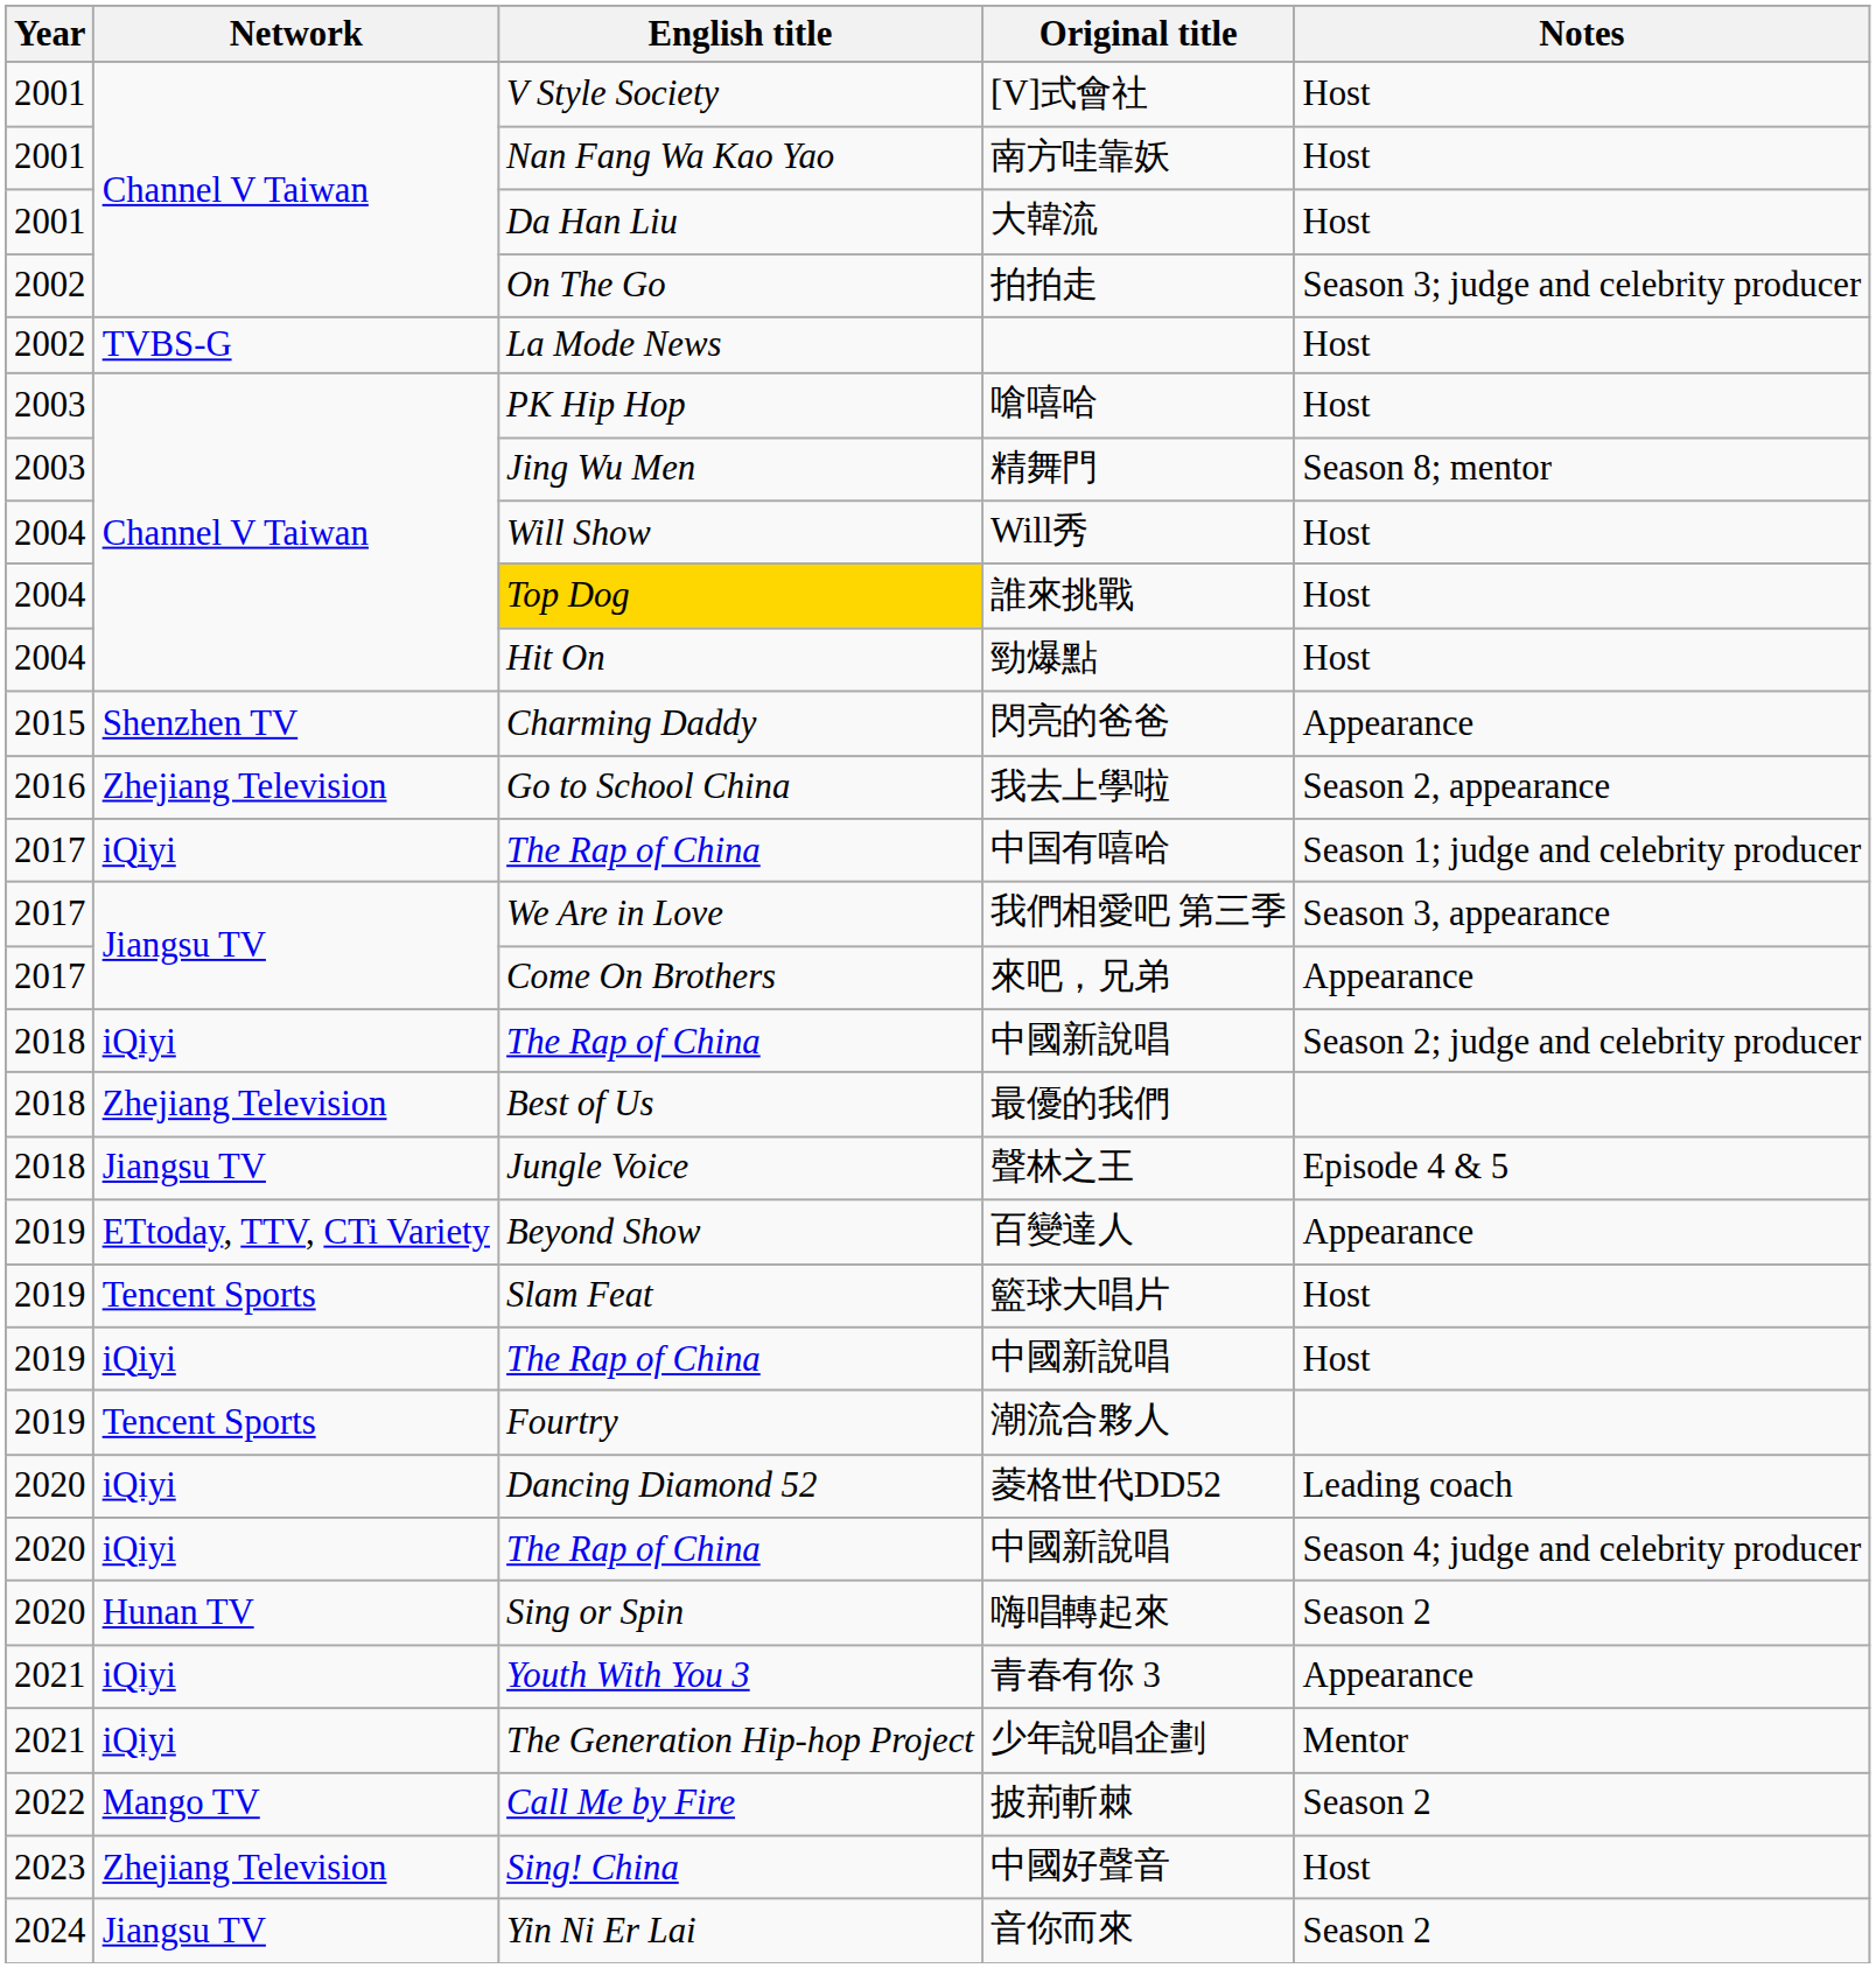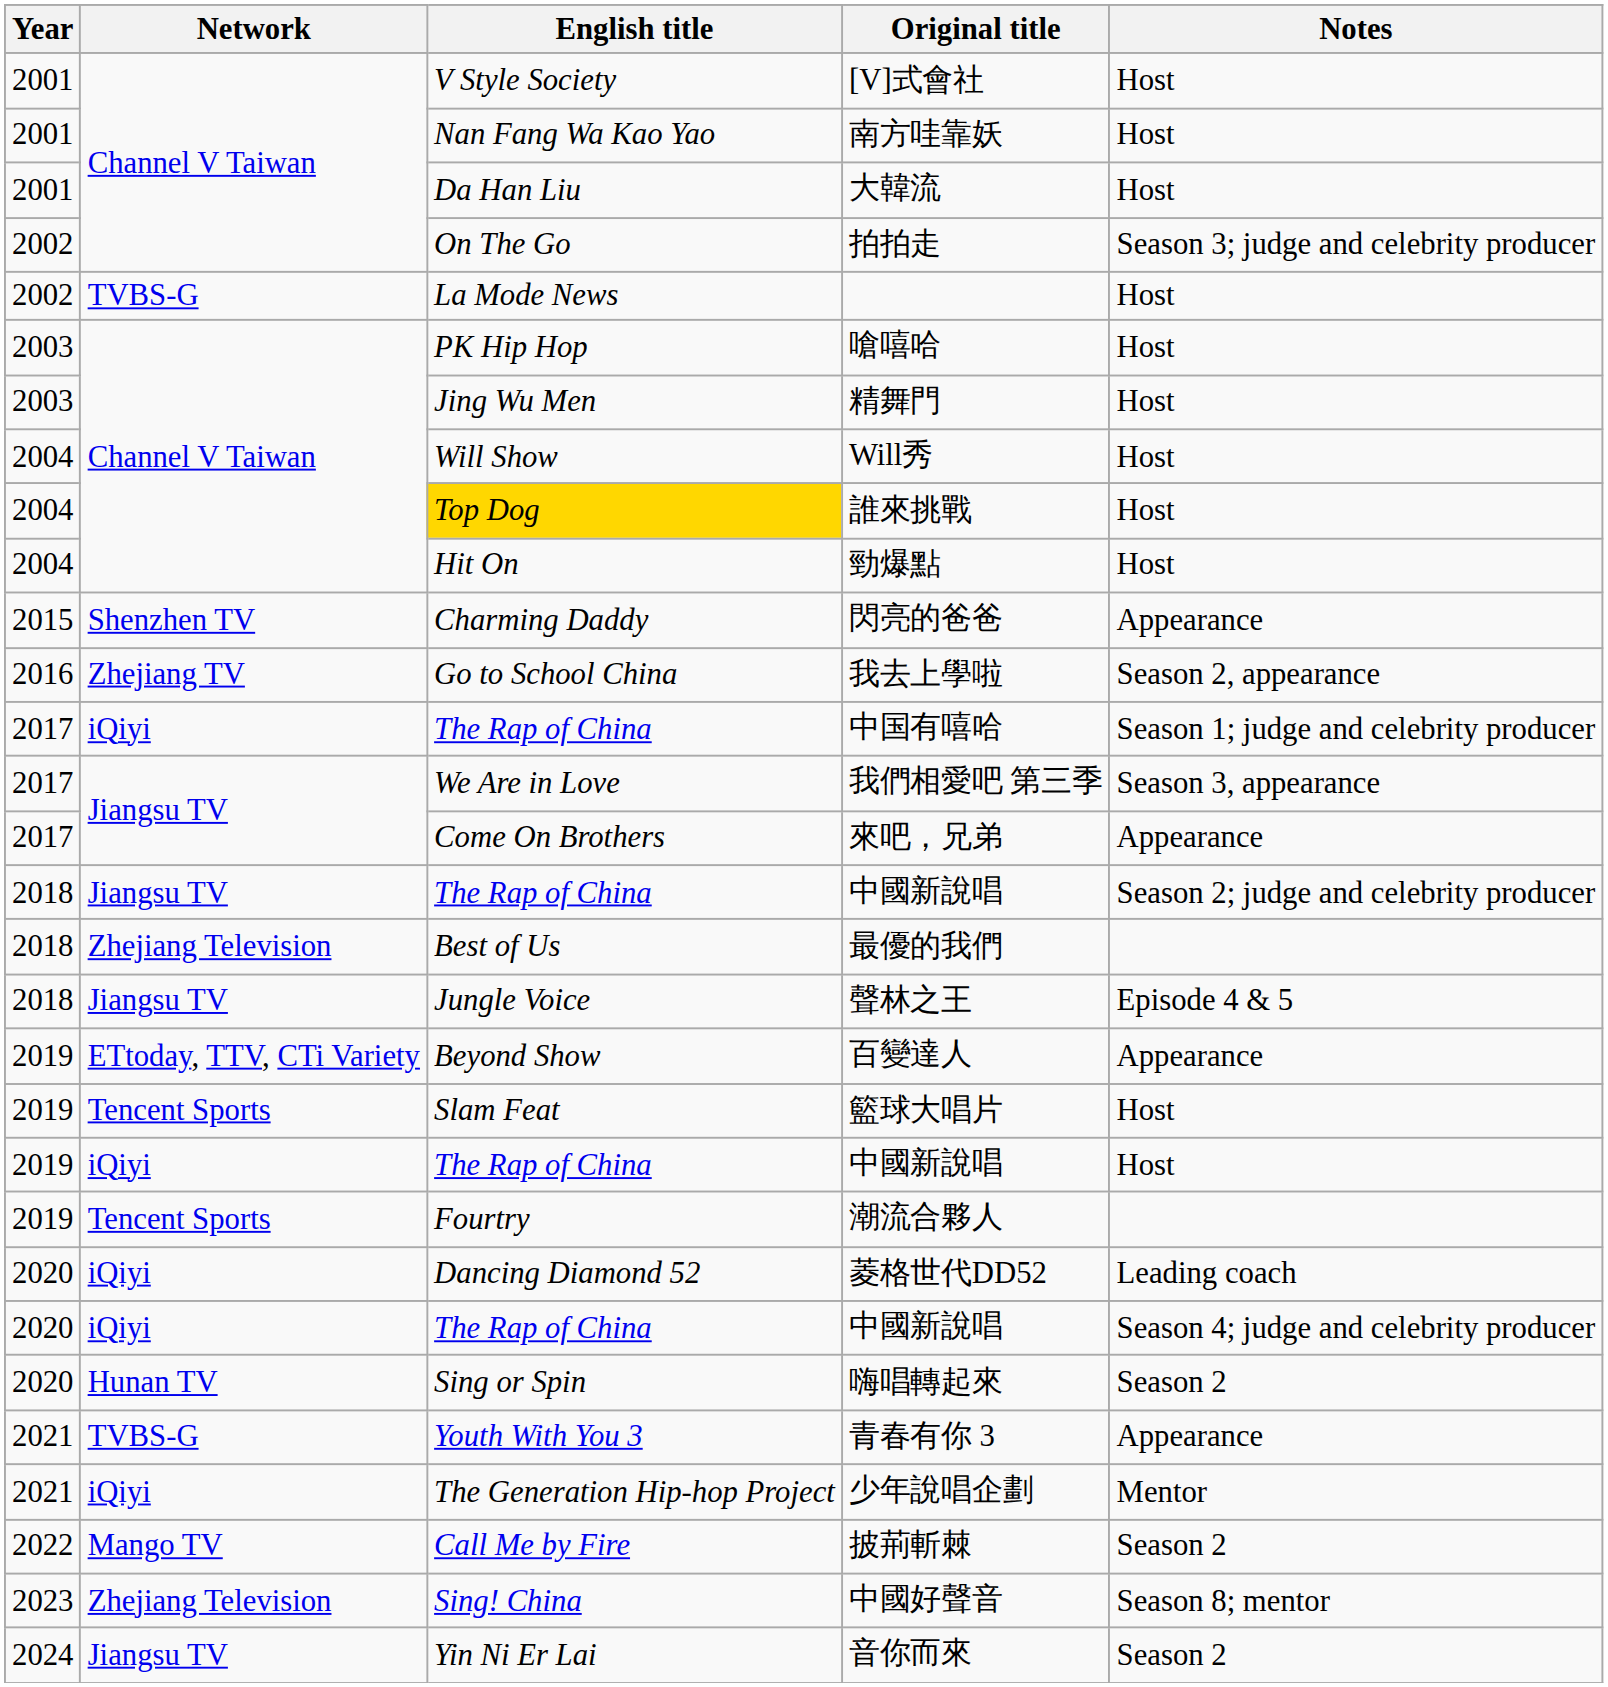 <table class="wikitable sortable">
 <tr>
 <th>Year</th>
 <th>Network</th>
 <th>English title</th>
 <th>Original title</th>
 <th class="unsortable">Notes</th>
 </tr>
 <tr>
 <td>2001</td>
 <td rowspan=4><a href='#'>Channel V Taiwan</a></td>
 <td><em>V Style Society</em></td>
 <td>[V]式會社</td>
 <td>Host</td>
 </tr>
 <tr>
 <td>2001</td>
 <td><em>Nan Fang Wa Kao Yao</em></td>
 <td>南方哇靠妖</td>
 <td>Host</td>
 </tr>
 <tr>
 <td>2001</td>
 <td><em>Da Han Liu</em></td>
 <td>大韓流</td>
 <td>Host</td>
 </tr>
 <tr>
 <td>2002</td>
 <td><em>On The Go</em></td>
 <td>拍拍走</td>
 <td>Season 3; judge and celebrity producer</td>
 </tr>
 <tr>
 <td>2002</td>
 <td><a href='#'>TVBS-G</a></td>
 <td><em>La Mode News</em></td>
 <td></td>
 <td>Host</td>
 </tr>
 <tr>
 <td>2003</td>
 <td rowspan=5><a href='#'>Channel V Taiwan</a></td>
 <td><em>PK Hip Hop</em></td>
 <td>嗆嘻哈</td>
 <td>Host</td>
 </tr>
 <tr>
 <td>2003</td>
 <td><em>Jing Wu Men</em></td>
 <td>精舞門</td>
-<td>Season 8; mentor</td>
+<td>Host</td>
 </tr>
 <tr>
 <td>2004</td>
 <td><em>Will Show</em></td>
 <td>Will秀</td>
 <td>Host</td>
 </tr>
 <tr>
 <td>2004</td>
 <td style="background: gold;"><em>Top Dog</em></td>
 <td>誰來挑戰</td>
 <td>Host</td>
 </tr>
 <tr>
 <td>2004</td>
 <td><em>Hit On</em></td>
 <td>勁爆點</td>
 <td>Host</td>
 </tr>
 <tr>
 <td>2015</td>
 <td><a href='#'>Shenzhen TV</a></td>
 <td><em>Charming Daddy</em></td>
 <td>閃亮的爸爸</td>
 <td>Appearance</td>
 </tr>
 <tr>
 <td>2016</td>
-<td><a href='#'>Zhejiang Television</a></td>
+<td><a href='#'>Zhejiang TV</a></td>
 <td><em>Go to School China</em></td>
 <td>我去上學啦</td>
 <td>Season 2, appearance</td>
 </tr>
 <tr>
 <td>2017</td>
 <td><a href='#'>iQiyi</a></td>
 <td><em><a href='#'>The Rap of China</a></em></td>
 <td>中国有嘻哈</td>
 <td>Season 1; judge and celebrity producer</td>
 </tr>
 <tr>
 <td>2017</td>
 <td rowspan=2><a href='#'>Jiangsu TV</a></td>
 <td><em>We Are in Love</em></td>
 <td>我們相愛吧 第三季</td>
 <td>Season 3, appearance</td>
 </tr>
 <tr>
 <td>2017</td>
 <td><em>Come On Brothers</em></td>
 <td>來吧，兄弟</td>
 <td>Appearance</td>
 </tr>
 <tr>
 <td>2018</td>
-<td><a href='#'>iQiyi</a></td>
+<td><a href='#'>Jiangsu TV</a></td>
 <td><em><a href='#'>The Rap of China</a></em></td>
 <td>中國新說唱</td>
 <td>Season 2; judge and celebrity producer</td>
 </tr>
 <tr>
 <td>2018</td>
 <td><a href='#'>Zhejiang Television</a></td>
 <td><em>Best of Us</em></td>
 <td>最優的我們</td>
 <td></td>
 </tr>
 <tr>
 <td>2018</td>
 <td><a href='#'>Jiangsu TV</a></td>
 <td><em>Jungle Voice</em></td>
 <td>聲林之王</td>
 <td>Episode 4 & 5</td>
 </tr>
 <tr>
 <td>2019</td>
 <td><a href='#'>ETtoday</a>, <a href='#'>TTV</a>, <a href='#'>CTi Variety</a></td>
 <td><em>Beyond Show</em></td>
 <td>百變達人</td>
 <td>Appearance</td>
 </tr>
 <tr>
 <td>2019</td>
 <td><a href='#'>Tencent Sports</a></td>
 <td><em>Slam Feat</em></td>
 <td>籃球大唱片</td>
 <td>Host</td>
 </tr>
 <tr>
 <td>2019</td>
 <td><a href='#'>iQiyi</a></td>
 <td><em><a href='#'>The Rap of China</a></em></td>
 <td>中國新說唱</td>
 <td>Host</td>
 </tr>
 <tr>
 <td>2019</td>
 <td><a href='#'>Tencent Sports</a></td>
 <td><em>Fourtry</em></td>
 <td>潮流合夥人</td>
 <td></td>
 </tr>
 <tr>
 <td>2020</td>
 <td><a href='#'>iQiyi</a></td>
 <td><em>Dancing Diamond 52</em></td>
 <td>菱格世代DD52</td>
 <td>Leading coach</td>
 </tr>
 <tr>
 <td>2020</td>
 <td><a href='#'>iQiyi</a></td>
 <td><em><a href='#'>The Rap of China</a></em></td>
 <td>中國新說唱</td>
 <td>Season 4; judge and celebrity producer</td>
 </tr>
 <tr>
 <td>2020</td>
 <td><a href='#'>Hunan TV</a></td>
 <td><em>Sing or Spin</em></td>
 <td>嗨唱轉起來</td>
 <td>Season 2</td>
 </tr>
 <tr>
 <td>2021</td>
-<td><a href='#'>iQiyi</a></td>
+<td><a href='#'>TVBS-G</a></td>
 <td><em><a href='#'>Youth With You 3</a></em></td>
 <td>青春有你 3</td>
 <td>Appearance</td>
 </tr>
 <tr>
 <td>2021</td>
 <td><a href='#'>iQiyi</a></td>
 <td><em>The Generation Hip-hop Project</em></td>
 <td>少年說唱企劃</td>
 <td>Mentor</td>
 </tr>
 <tr>
 <td>2022</td>
 <td><a href='#'>Mango TV</a></td>
 <td><em><a href='#'>Call Me by Fire</a></em></td>
 <td>披荊斬棘</td>
 <td>Season 2</td>
 </tr>
 <tr>
 <td>2023</td>
 <td><a href='#'>Zhejiang Television</a></td>
 <td><em><a href='#'>Sing! China</a></em></td>
 <td>中國好聲音</td>
-<td>Host</td>
+<td>Season 8; mentor</td>
 </tr>
 <tr>
 <td>2024</td>
 <td><a href='#'>Jiangsu TV</a></td>
 <td><em>Yin Ni Er Lai</em></td>
 <td>音你而來</td>
 <td>Season 2</td>
 </tr>
 </table>
